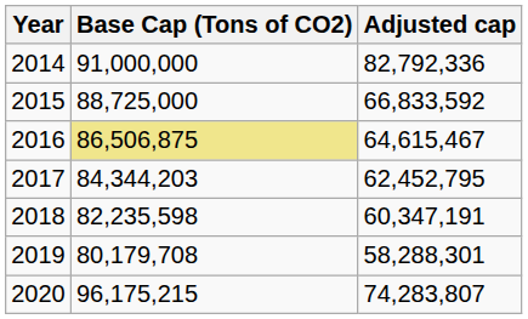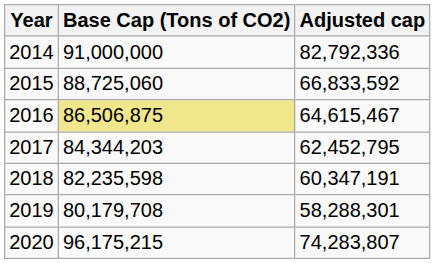 <table class="wikitable">
 <tr>
 <th>Year</th>
 <th>Base Cap (Tons of CO2)</th>
 <th>Adjusted cap</th>
 </tr>
 <tr>
 <td>2014</td>
 <td>91,000,000</td>
 <td>82,792,336</td>
 </tr>
 <tr>
 <td>2015</td>
-<td>88,725,000</td>
+<td>88,725,060</td>
 <td>66,833,592</td>
 </tr>
 <tr>
 <td>2016</td>
 <td style="background: khaki;">86,506,875</td>
 <td>64,615,467</td>
 </tr>
 <tr>
 <td>2017</td>
 <td>84,344,203</td>
 <td>62,452,795</td>
 </tr>
 <tr>
 <td>2018</td>
 <td>82,235,598</td>
 <td>60,347,191</td>
 </tr>
 <tr>
 <td>2019</td>
 <td>80,179,708</td>
 <td>58,288,301</td>
 </tr>
 <tr>
 <td>2020</td>
 <td>96,175,215</td>
 <td>74,283,807</td>
 </tr>
 </table>
